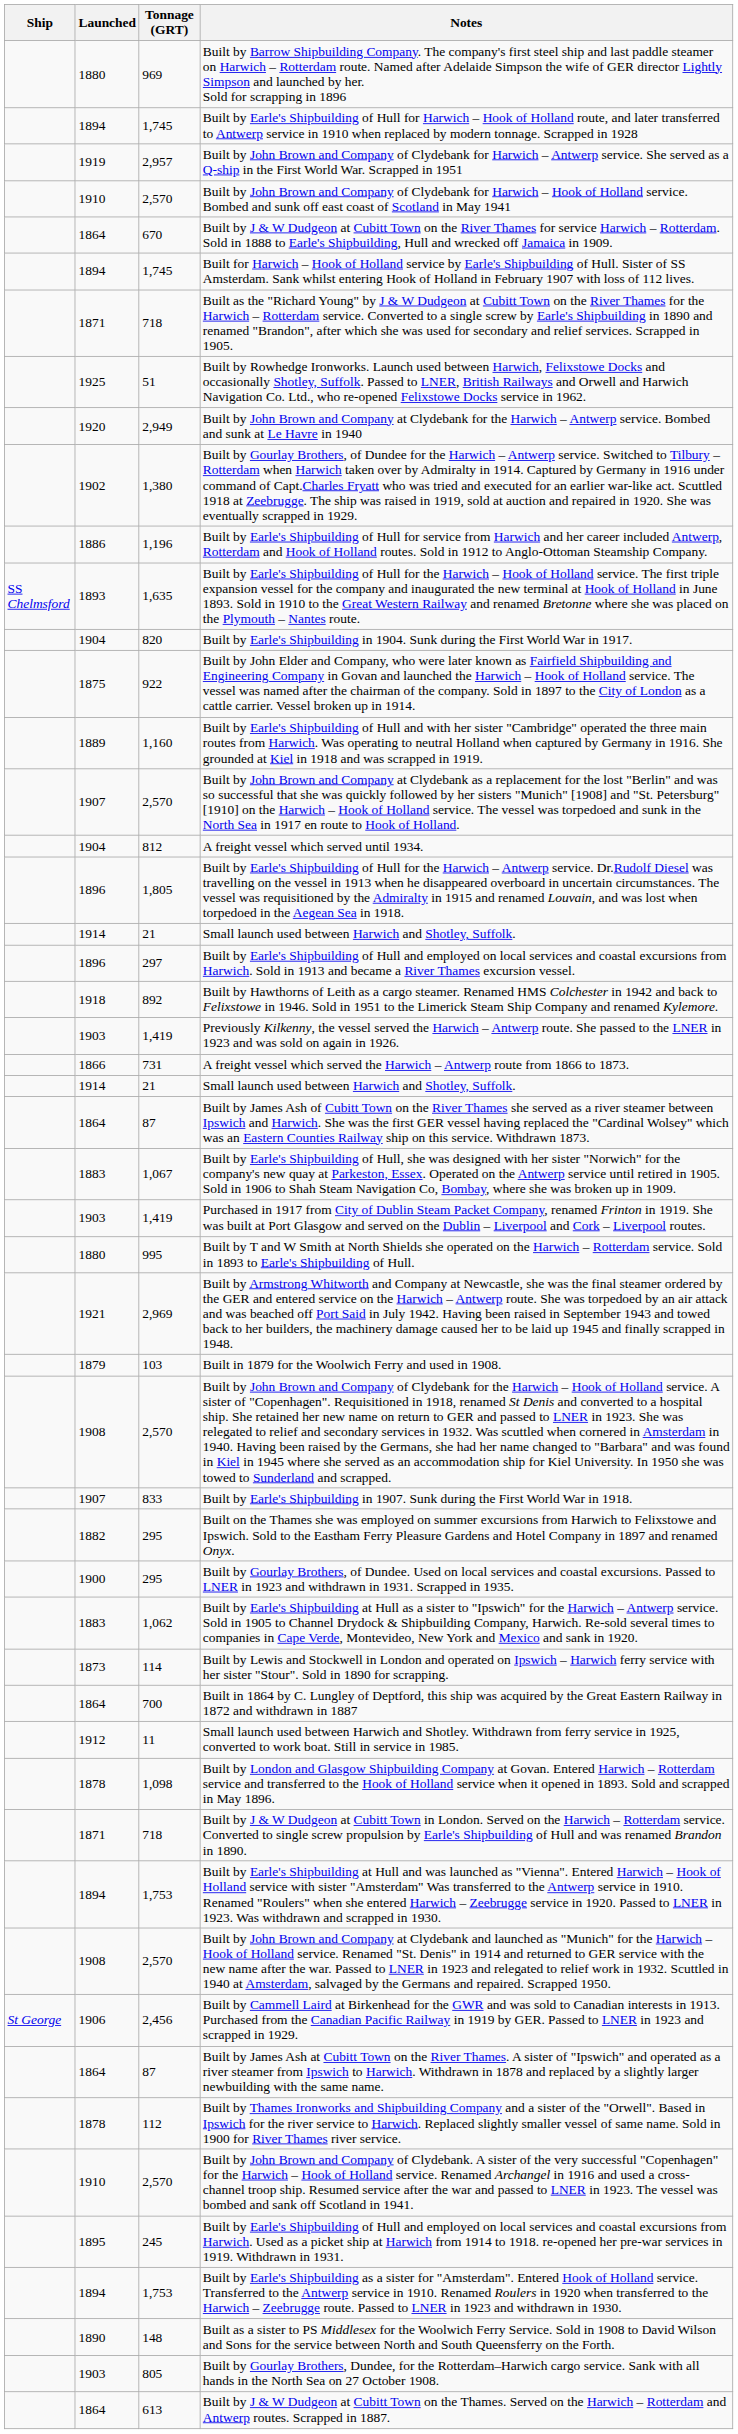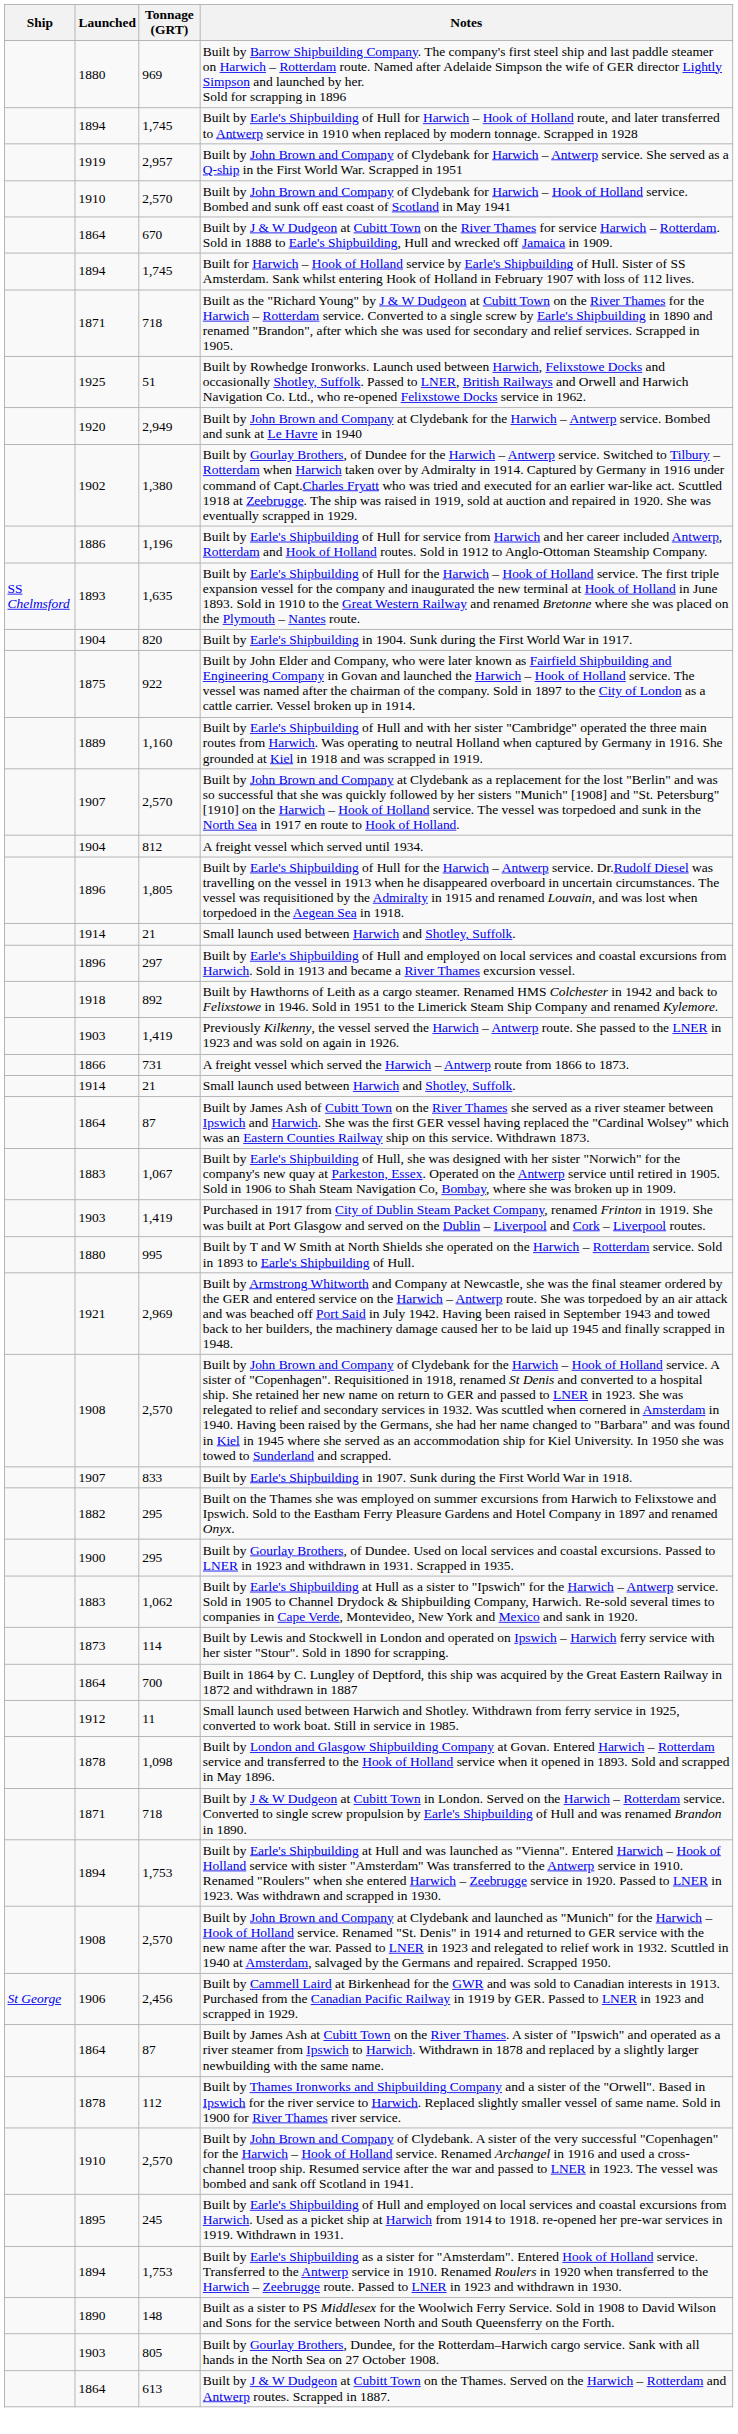 <table class="wikitable sortable">
 <tr>
 <th>Ship</th>
 <th>Launched</th>
 <th>Tonnage (GRT)</th>
 <th>Notes</th>
 </tr>
 <tr>
 <td></td>
 <td>1880</td>
 <td>969</td>
 <td>Built by <a href='#'>Barrow Shipbuilding Company</a>. The company's first steel ship and last paddle steamer on <a href='#'>Harwich</a> – <a href='#'>Rotterdam</a> route. Named after Adelaide Simpson the wife of GER director <a href='#'>Lightly Simpson</a> and launched by her.<br>Sold for scrapping in 1896</td>
 </tr>
 <tr>
 <td></td>
 <td>1894</td>
 <td>1,745</td>
 <td>Built by <a href='#'>Earle's Shipbuilding</a> of Hull for <a href='#'>Harwich</a> – <a href='#'>Hook of Holland</a> route, and later transferred to <a href='#'>Antwerp</a> service in 1910 when replaced by modern tonnage. Scrapped in 1928</td>
 </tr>
 <tr>
 <td></td>
 <td>1919</td>
 <td>2,957</td>
 <td>Built by <a href='#'>John Brown and Company</a> of Clydebank for <a href='#'>Harwich</a> – <a href='#'>Antwerp</a> service. She served as a <a href='#'>Q-ship</a> in the First World War. Scrapped in 1951</td>
 </tr>
 <tr>
 <td></td>
 <td>1910</td>
 <td>2,570</td>
 <td>Built by <a href='#'>John Brown and Company</a> of Clydebank for <a href='#'>Harwich</a> – <a href='#'>Hook of Holland</a> service. Bombed and sunk off east coast of <a href='#'>Scotland</a> in May 1941</td>
 </tr>
 <tr>
 <td></td>
 <td>1864</td>
 <td>670</td>
 <td>Built by <a href='#'>J & W Dudgeon</a> at <a href='#'>Cubitt Town</a> on the <a href='#'>River Thames</a> for service <a href='#'>Harwich</a> – <a href='#'>Rotterdam</a>. Sold in 1888 to <a href='#'>Earle's Shipbuilding</a>, Hull and wrecked off <a href='#'>Jamaica</a> in 1909.</td>
 </tr>
 <tr>
 <td></td>
 <td>1894</td>
 <td>1,745</td>
 <td>Built for <a href='#'>Harwich</a> – <a href='#'>Hook of Holland</a> service by <a href='#'>Earle's Shipbuilding</a> of Hull. Sister of SS Amsterdam. Sank whilst entering Hook of Holland in February 1907 with loss of 112 lives.</td>
 </tr>
 <tr>
 <td></td>
 <td>1871</td>
 <td>718</td>
 <td>Built as the "Richard Young" by <a href='#'>J & W Dudgeon</a> at <a href='#'>Cubitt Town</a> on the <a href='#'>River Thames</a> for the <a href='#'>Harwich</a> – <a href='#'>Rotterdam</a> service. Converted to a single screw by <a href='#'>Earle's Shipbuilding</a> in 1890 and renamed "Brandon", after which she was used for secondary and relief services. Scrapped in 1905.</td>
 </tr>
 <tr>
 <td></td>
 <td>1925</td>
 <td>51</td>
 <td>Built by Rowhedge Ironworks. Launch used between <a href='#'>Harwich</a>, <a href='#'>Felixstowe Docks</a> and occasionally <a href='#'>Shotley, Suffolk</a>. Passed to <a href='#'>LNER</a>, <a href='#'>British Railways</a> and Orwell and Harwich Navigation Co. Ltd., who re-opened <a href='#'>Felixstowe Docks</a> service in 1962.</td>
 </tr>
 <tr>
 <td></td>
 <td>1920</td>
 <td>2,949</td>
 <td>Built by <a href='#'>John Brown and Company</a> at Clydebank for the <a href='#'>Harwich</a> – <a href='#'>Antwerp</a> service. Bombed and sunk at <a href='#'>Le Havre</a> in 1940</td>
 </tr>
 <tr>
 <td></td>
 <td>1902</td>
 <td>1,380</td>
 <td>Built by <a href='#'>Gourlay Brothers</a>, of Dundee for the <a href='#'>Harwich</a> – <a href='#'>Antwerp</a> service. Switched to <a href='#'>Tilbury</a> – <a href='#'>Rotterdam</a> when <a href='#'>Harwich</a> taken over by Admiralty in 1914. Captured by Germany in 1916 under command of Capt.<a href='#'>Charles Fryatt</a> who was tried and executed for an earlier war-like act. Scuttled 1918 at <a href='#'>Zeebrugge</a>. The ship was raised in 1919, sold at auction and repaired in 1920. She was eventually scrapped in 1929.</td>
 </tr>
 <tr>
 <td></td>
 <td>1886</td>
 <td>1,196</td>
 <td>Built by <a href='#'>Earle's Shipbuilding</a> of Hull for service from <a href='#'>Harwich</a> and her career included <a href='#'>Antwerp</a>, <a href='#'>Rotterdam</a> and <a href='#'>Hook of Holland</a> routes. Sold in 1912 to Anglo-Ottoman Steamship Company.</td>
 </tr>
 <tr>
 <td><a href='#'>SS <em>Chelmsford</em></a></td>
 <td>1893</td>
 <td>1,635</td>
 <td>Built by <a href='#'>Earle's Shipbuilding</a> of Hull for the <a href='#'>Harwich</a> – <a href='#'>Hook of Holland</a> service. The first triple expansion vessel for the company and inaugurated the new terminal at <a href='#'>Hook of Holland</a> in June 1893. Sold in 1910 to the <a href='#'>Great Western Railway</a> and renamed <em>Bretonne</em> where she was placed on the <a href='#'>Plymouth</a> – <a href='#'>Nantes</a> route.</td>
 </tr>
 <tr>
 <td></td>
 <td>1904</td>
 <td>820</td>
 <td>Built by <a href='#'>Earle's Shipbuilding</a> in 1904. Sunk during the First World War in 1917.</td>
 </tr>
 <tr>
 <td></td>
 <td>1875</td>
 <td>922</td>
 <td>Built by John Elder and Company, who were later known as <a href='#'>Fairfield Shipbuilding and Engineering Company</a> in Govan and launched the <a href='#'>Harwich</a> – <a href='#'>Hook of Holland</a> service. The vessel was named after the chairman of the company. Sold in 1897 to the <a href='#'>City of London</a> as a cattle carrier. Vessel broken up in 1914.</td>
 </tr>
 <tr>
 <td></td>
 <td>1889</td>
 <td>1,160</td>
 <td>Built by <a href='#'>Earle's Shipbuilding</a> of Hull and with her sister "Cambridge" operated the three main routes from <a href='#'>Harwich</a>. Was operating to neutral Holland when captured by Germany in 1916. She grounded at <a href='#'>Kiel</a> in 1918 and was scrapped in 1919.</td>
 </tr>
 <tr>
 <td></td>
 <td>1907</td>
 <td>2,570</td>
 <td>Built by <a href='#'>John Brown and Company</a> at Clydebank as a replacement for the lost "Berlin" and was so successful that she was quickly followed by her sisters "Munich" [1908] and "St. Petersburg"[1910] on the <a href='#'>Harwich</a> – <a href='#'>Hook of Holland</a> service. The vessel was torpedoed and sunk in the <a href='#'>North Sea</a> in 1917 en route to <a href='#'>Hook of Holland</a>.</td>
 </tr>
 <tr>
 <td></td>
 <td>1904</td>
 <td>812</td>
 <td>A freight vessel which served until 1934.</td>
 </tr>
 <tr>
 <td></td>
 <td>1896</td>
 <td>1,805</td>
 <td>Built by <a href='#'>Earle's Shipbuilding</a> of Hull for the <a href='#'>Harwich</a> – <a href='#'>Antwerp</a> service.  Dr.<a href='#'>Rudolf Diesel</a> was travelling on the vessel in 1913 when he disappeared overboard in uncertain circumstances.  The vessel was requisitioned by the <a href='#'>Admiralty</a> in 1915 and renamed <em>Louvain</em>, and was lost when torpedoed in the <a href='#'>Aegean Sea</a> in 1918.</td>
 </tr>
 <tr>
 <td></td>
 <td>1914</td>
 <td>21</td>
 <td>Small launch used between <a href='#'>Harwich</a> and <a href='#'>Shotley, Suffolk</a>.</td>
 </tr>
 <tr>
 <td></td>
 <td>1896</td>
 <td>297</td>
 <td>Built by <a href='#'>Earle's Shipbuilding</a> of Hull and employed on local services and coastal excursions from <a href='#'>Harwich</a>. Sold in 1913 and became a <a href='#'>River Thames</a> excursion vessel.</td>
 </tr>
 <tr>
 <td></td>
 <td>1918</td>
 <td>892</td>
 <td>Built by Hawthorns of Leith as a cargo steamer. Renamed HMS <em>Colchester</em> in 1942 and back to <em>Felixstowe</em> in 1946. Sold in 1951 to the Limerick Steam Ship Company and renamed <em>Kylemore</em>.</td>
 </tr>
 <tr>
 <td></td>
 <td>1903</td>
 <td>1,419</td>
 <td>Previously <em>Kilkenny</em>, the vessel served the <a href='#'>Harwich</a> – <a href='#'>Antwerp</a> route. She passed to the <a href='#'>LNER</a> in 1923 and was sold on again in 1926.</td>
 </tr>
 <tr>
 <td></td>
 <td>1866</td>
 <td>731</td>
 <td>A freight vessel which served the <a href='#'>Harwich</a> – <a href='#'>Antwerp</a> route from 1866 to 1873.</td>
 </tr>
 <tr>
 <td></td>
 <td>1914</td>
 <td>21</td>
 <td>Small launch used between <a href='#'>Harwich</a> and <a href='#'>Shotley, Suffolk</a>.</td>
 </tr>
 <tr>
 <td></td>
 <td>1864</td>
 <td>87</td>
 <td>Built by James Ash of <a href='#'>Cubitt Town</a> on the <a href='#'>River Thames</a> she served as a river steamer between <a href='#'>Ipswich</a> and <a href='#'>Harwich</a>. She was the first GER vessel having replaced the "Cardinal Wolsey" which was an <a href='#'>Eastern Counties Railway</a> ship on this service. Withdrawn 1873.</td>
 </tr>
 <tr>
 <td></td>
 <td>1883</td>
 <td>1,067</td>
 <td>Built by <a href='#'>Earle's Shipbuilding</a> of Hull, she was designed with her sister "Norwich" for the company's new quay at <a href='#'>Parkeston, Essex</a>. Operated on the <a href='#'>Antwerp</a> service until retired in 1905. Sold in 1906 to Shah Steam Navigation Co, <a href='#'>Bombay</a>, where she was broken up in 1909.</td>
 </tr>
 <tr>
 <td></td>
 <td>1903</td>
 <td>1,419</td>
 <td>Purchased in 1917 from <a href='#'>City of Dublin Steam Packet Company</a>, renamed <em>Frinton</em> in 1919. She was built at Port Glasgow and served on the <a href='#'>Dublin</a> – <a href='#'>Liverpool</a> and <a href='#'>Cork</a> – <a href='#'>Liverpool</a> routes.</td>
 </tr>
 <tr>
 <td></td>
 <td>1880</td>
 <td>995</td>
 <td>Built by T and W Smith at North Shields she operated on the <a href='#'>Harwich</a> – <a href='#'>Rotterdam</a> service. Sold in 1893 to <a href='#'>Earle's Shipbuilding</a> of Hull.</td>
 </tr>
 <tr>
 <td></td>
 <td>1921</td>
 <td>2,969</td>
 <td>Built by <a href='#'>Armstrong Whitworth</a> and Company at Newcastle, she was the final steamer ordered by the GER and entered service on the <a href='#'>Harwich</a> – <a href='#'>Antwerp</a> route. She was torpedoed by an air attack and was beached off <a href='#'>Port Said</a> in July 1942. Having been raised in September 1943 and towed back to her builders, the machinery damage caused her to be laid up 1945 and finally scrapped in 1948.</td>
 </tr>
 <tr>
 <td></td>
-<td>1879</td>
-<td>103</td>
-<td>Built in 1879 for the Woolwich Ferry and used in 1908.</td>
-</tr>
-<tr>
-<td></td>
 <td>1908</td>
 <td>2,570</td>
 <td>Built by <a href='#'>John Brown and Company</a> of Clydebank for the <a href='#'>Harwich</a> – <a href='#'>Hook of Holland</a> service. A sister of "Copenhagen". Requisitioned in 1918, renamed <em>St Denis</em> and converted to a hospital ship. She retained her new name on return to GER and passed to <a href='#'>LNER</a> in 1923.  She was relegated to relief and secondary services in 1932. Was scuttled when cornered in <a href='#'>Amsterdam</a> in 1940. Having been raised by the Germans, she had her name changed to "Barbara" and was found in <a href='#'>Kiel</a> in 1945 where she served as an accommodation ship for Kiel University. In 1950 she was towed to <a href='#'>Sunderland</a> and scrapped.</td>
 </tr>
 <tr>
 <td></td>
 <td>1907</td>
 <td>833</td>
 <td>Built by <a href='#'>Earle's Shipbuilding</a> in 1907. Sunk during the First World War in 1918.</td>
 </tr>
 <tr>
 <td></td>
 <td>1882</td>
 <td>295</td>
 <td>Built on the Thames she was employed on summer excursions from Harwich to Felixstowe and Ipswich. Sold to the Eastham Ferry Pleasure Gardens and Hotel Company in 1897 and renamed <em>Onyx</em>.</td>
 </tr>
 <tr>
 <td></td>
 <td>1900</td>
 <td>295</td>
 <td>Built by <a href='#'>Gourlay Brothers</a>, of Dundee. Used on local services and coastal excursions. Passed to <a href='#'>LNER</a> in 1923 and withdrawn in 1931. Scrapped in 1935.</td>
 </tr>
 <tr>
 <td></td>
 <td>1883</td>
 <td>1,062</td>
 <td>Built by <a href='#'>Earle's Shipbuilding</a> at Hull as a sister to "Ipswich" for the <a href='#'>Harwich</a> – <a href='#'>Antwerp</a> service. Sold in 1905 to Channel Drydock & Shipbuilding Company, Harwich. Re-sold several times to companies in <a href='#'>Cape Verde</a>, Montevideo, New York and <a href='#'>Mexico</a> and sank in 1920.</td>
 </tr>
 <tr>
 <td></td>
 <td>1873</td>
 <td>114</td>
 <td>Built by Lewis and Stockwell in London and operated on <a href='#'>Ipswich</a> – <a href='#'>Harwich</a> ferry service with her sister "Stour". Sold in 1890 for scrapping.</td>
 </tr>
 <tr>
 <td></td>
 <td>1864</td>
 <td>700</td>
 <td>Built in 1864 by C. Lungley of Deptford, this ship was acquired by the Great Eastern Railway in 1872 and withdrawn in 1887</td>
 </tr>
 <tr>
 <td></td>
 <td>1912</td>
 <td>11</td>
 <td>Small launch used between Harwich and Shotley. Withdrawn from ferry service in 1925, converted to work boat. Still in service in 1985.</td>
 </tr>
 <tr>
 <td></td>
 <td>1878</td>
 <td>1,098</td>
 <td>Built by <a href='#'>London and Glasgow Shipbuilding Company</a> at Govan. Entered <a href='#'>Harwich</a> – <a href='#'>Rotterdam</a> service and transferred to the <a href='#'>Hook of Holland</a> service when it opened in 1893. Sold and scrapped in May 1896.</td>
 </tr>
 <tr>
 <td></td>
 <td>1871</td>
 <td>718</td>
 <td>Built by <a href='#'>J & W Dudgeon</a> at <a href='#'>Cubitt Town</a> in London. Served on the <a href='#'>Harwich</a> – <a href='#'>Rotterdam</a> service. Converted to single screw propulsion by <a href='#'>Earle's Shipbuilding</a> of Hull and was renamed <em>Brandon</em> in 1890.</td>
 </tr>
 <tr>
 <td></td>
 <td>1894</td>
 <td>1,753</td>
 <td>Built by <a href='#'>Earle's Shipbuilding</a> at Hull and was launched as "Vienna".  Entered <a href='#'>Harwich</a> – <a href='#'>Hook of Holland</a> service with sister "Amsterdam" Was transferred to the <a href='#'>Antwerp</a> service in 1910. Renamed "Roulers" when she entered <a href='#'>Harwich</a> – <a href='#'>Zeebrugge</a> service in 1920. Passed to <a href='#'>LNER</a> in 1923. Was withdrawn and scrapped in 1930.</td>
 </tr>
 <tr>
 <td></td>
 <td>1908</td>
 <td>2,570</td>
 <td>Built by <a href='#'>John Brown and Company</a> at Clydebank and launched as "Munich" for the <a href='#'>Harwich</a> – <a href='#'>Hook of Holland</a> service. Renamed "St. Denis" in 1914 and returned to GER service with the new name after the war. Passed to <a href='#'>LNER</a> in 1923 and relegated to relief work in 1932. Scuttled in 1940 at <a href='#'>Amsterdam</a>, salvaged by the Germans and repaired. Scrapped 1950.</td>
 </tr>
 <tr>
 <td><a href='#'><em>St George</em></a></td>
 <td>1906</td>
 <td>2,456</td>
 <td>Built by <a href='#'>Cammell Laird</a> at Birkenhead for the <a href='#'>GWR</a> and was sold to Canadian interests in 1913.  Purchased from the <a href='#'>Canadian Pacific Railway</a> in 1919 by GER. Passed to <a href='#'>LNER</a> in 1923 and scrapped in 1929.</td>
 </tr>
 <tr>
 <td></td>
 <td>1864</td>
 <td>87</td>
 <td>Built by James Ash at <a href='#'>Cubitt Town</a> on the <a href='#'>River Thames</a>. A sister of "Ipswich" and operated as a river steamer from <a href='#'>Ipswich</a> to <a href='#'>Harwich</a>. Withdrawn in 1878 and replaced by a slightly larger newbuilding with the same name.</td>
 </tr>
 <tr>
 <td></td>
 <td>1878</td>
 <td>112</td>
 <td>Built by <a href='#'>Thames Ironworks and Shipbuilding Company</a> and a sister of the "Orwell". Based in <a href='#'>Ipswich</a> for the river service to <a href='#'>Harwich</a>. Replaced slightly smaller vessel of same name. Sold in 1900 for <a href='#'>River Thames</a> river service.</td>
 </tr>
 <tr>
 <td></td>
 <td>1910</td>
 <td>2,570</td>
 <td>Built by <a href='#'>John Brown and Company</a> of Clydebank. A sister of the very successful "Copenhagen" for the <a href='#'>Harwich</a> – <a href='#'>Hook of Holland</a> service.  Renamed <em>Archangel</em> in 1916 and used a cross-channel troop ship. Resumed service after the war and passed to <a href='#'>LNER</a> in 1923.  The vessel was bombed and sank off Scotland in 1941.</td>
 </tr>
 <tr>
 <td></td>
 <td>1895</td>
 <td>245</td>
 <td>Built by <a href='#'>Earle's Shipbuilding</a> of Hull and employed on local services and coastal excursions from <a href='#'>Harwich</a>. Used as a picket ship at <a href='#'>Harwich</a> from 1914 to 1918. re-opened her pre-war services in 1919.  Withdrawn in 1931.</td>
 </tr>
 <tr>
 <td></td>
 <td>1894</td>
 <td>1,753</td>
 <td>Built by <a href='#'>Earle's Shipbuilding</a> as a sister for "Amsterdam". Entered <a href='#'>Hook of Holland</a> service. Transferred to the <a href='#'>Antwerp</a> service in 1910. Renamed <em>Roulers</em> in 1920 when transferred to the <a href='#'>Harwich</a> – <a href='#'>Zeebrugge</a> route. Passed to <a href='#'>LNER</a> in 1923 and withdrawn in 1930.</td>
 </tr>
 <tr>
 <td></td>
 <td>1890</td>
 <td>148</td>
 <td>Built as a sister to PS <em>Middlesex</em> for the Woolwich Ferry Service. Sold in 1908 to David Wilson and Sons for the service between North and South Queensferry on the Forth.</td>
 </tr>
 <tr>
 <td></td>
 <td>1903</td>
 <td>805</td>
 <td>Built by <a href='#'>Gourlay Brothers</a>, Dundee, for the Rotterdam–Harwich cargo service. Sank with all hands in the North Sea on 27 October 1908.</td>
 </tr>
 <tr>
 <td></td>
 <td>1864</td>
 <td>613</td>
 <td>Built by <a href='#'>J & W Dudgeon</a> at <a href='#'>Cubitt Town</a> on the Thames. Served on the <a href='#'>Harwich</a> – <a href='#'>Rotterdam</a> and <a href='#'>Antwerp</a> routes. Scrapped in 1887.</td>
 </tr>
 </table>
